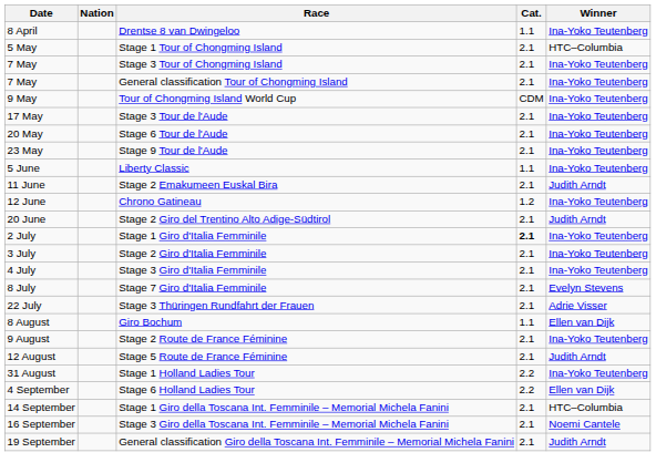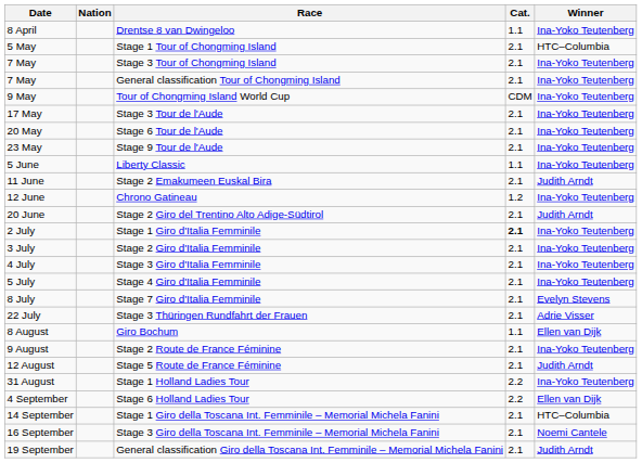 <table class="wikitable sortable">
 <tr>
 <th>Date</th>
 <th>Nation</th>
 <th>Race</th>
 <th>Cat.</th>
 <th>Winner</th>
 </tr>
 <tr>
 <td>8 April</td>
 <td></td>
 <td><a href='#'>Drentse 8 van Dwingeloo</a></td>
 <td>1.1</td>
 <td> <a href='#'>Ina-Yoko Teutenberg</a></td>
 </tr>
 <tr>
 <td>5 May</td>
 <td></td>
 <td>Stage 1 <a href='#'>Tour of Chongming Island</a></td>
 <td>2.1</td>
 <td>HTC–Columbia</td>
 </tr>
 <tr>
 <td>7 May</td>
 <td></td>
 <td>Stage 3 <a href='#'>Tour of Chongming Island</a></td>
 <td>2.1</td>
 <td> <a href='#'>Ina-Yoko Teutenberg</a></td>
 </tr>
 <tr>
 <td>7 May</td>
 <td></td>
 <td>General classification <a href='#'>Tour of Chongming Island</a></td>
 <td>2.1</td>
 <td> <a href='#'>Ina-Yoko Teutenberg</a></td>
 </tr>
 <tr>
 <td>9 May</td>
 <td></td>
 <td><a href='#'>Tour of Chongming Island</a> World Cup</td>
 <td>CDM</td>
 <td> <a href='#'>Ina-Yoko Teutenberg</a></td>
 </tr>
 <tr>
 <td>17 May</td>
 <td></td>
 <td>Stage 3 <a href='#'>Tour de l'Aude</a></td>
 <td>2.1</td>
 <td> <a href='#'>Ina-Yoko Teutenberg</a></td>
 </tr>
 <tr>
 <td>20 May</td>
 <td></td>
 <td>Stage 6 <a href='#'>Tour de l'Aude</a></td>
 <td>2.1</td>
 <td> <a href='#'>Ina-Yoko Teutenberg</a></td>
 </tr>
 <tr>
 <td>23 May</td>
 <td></td>
 <td>Stage 9 <a href='#'>Tour de l'Aude</a></td>
 <td>2.1</td>
 <td> <a href='#'>Ina-Yoko Teutenberg</a></td>
 </tr>
 <tr>
 <td>5 June</td>
 <td></td>
 <td><a href='#'>Liberty Classic</a></td>
 <td>1.1</td>
 <td> <a href='#'>Ina-Yoko Teutenberg</a></td>
 </tr>
 <tr>
 <td>11 June</td>
 <td></td>
 <td>Stage 2 <a href='#'>Emakumeen Euskal Bira</a></td>
 <td>2.1</td>
 <td> <a href='#'>Judith Arndt</a></td>
 </tr>
 <tr>
 <td>12 June</td>
 <td></td>
 <td><a href='#'>Chrono Gatineau</a></td>
 <td>1.2</td>
 <td> <a href='#'>Ina-Yoko Teutenberg</a></td>
 </tr>
 <tr>
 <td>20 June</td>
 <td></td>
 <td>Stage 2 <a href='#'>Giro del Trentino Alto Adige-Südtirol</a></td>
 <td>2.1</td>
 <td> <a href='#'>Judith Arndt</a></td>
 </tr>
 <tr>
 <td>2 July</td>
 <td></td>
 <td>Stage 1 <a href='#'>Giro d'Italia Femminile</a></td>
 <td><strong>2.1</strong></td>
 <td> <a href='#'>Ina-Yoko Teutenberg</a></td>
 </tr>
 <tr>
 <td>3 July</td>
 <td></td>
 <td>Stage 2 <a href='#'>Giro d'Italia Femminile</a></td>
 <td>2.1</td>
 <td> <a href='#'>Ina-Yoko Teutenberg</a></td>
 </tr>
 <tr>
 <td>4 July</td>
 <td></td>
 <td>Stage 3 <a href='#'>Giro d'Italia Femminile</a></td>
 <td>2.1</td>
 <td> <a href='#'>Ina-Yoko Teutenberg</a></td>
 </tr>
 <tr>
+<td>5 July</td>
+<td></td>
+<td>Stage 4 <a href='#'>Giro d'Italia Femminile</a></td>
+<td>2.1</td>
+<td> <a href='#'>Ina-Yoko Teutenberg</a></td>
+</tr>
+<tr>
 <td>8 July</td>
 <td></td>
 <td>Stage 7 <a href='#'>Giro d'Italia Femminile</a></td>
 <td>2.1</td>
 <td> <a href='#'>Evelyn Stevens</a></td>
 </tr>
 <tr>
 <td>22 July</td>
 <td></td>
 <td>Stage 3 <a href='#'>Thüringen Rundfahrt der Frauen</a></td>
 <td>2.1</td>
 <td> <a href='#'>Adrie Visser</a></td>
 </tr>
 <tr>
 <td>8 August</td>
 <td></td>
 <td><a href='#'>Giro Bochum</a></td>
 <td>1.1</td>
 <td> <a href='#'>Ellen van Dijk</a></td>
 </tr>
 <tr>
 <td>9 August</td>
 <td></td>
 <td>Stage 2 <a href='#'>Route de France Féminine</a></td>
 <td>2.1</td>
 <td> <a href='#'>Ina-Yoko Teutenberg</a></td>
 </tr>
 <tr>
 <td>12 August</td>
 <td></td>
 <td>Stage 5 <a href='#'>Route de France Féminine</a></td>
 <td>2.1</td>
 <td> <a href='#'>Judith Arndt</a></td>
 </tr>
 <tr>
 <td>31 August</td>
 <td></td>
 <td>Stage 1 <a href='#'>Holland Ladies Tour</a></td>
 <td>2.2</td>
 <td> <a href='#'>Ina-Yoko Teutenberg</a></td>
 </tr>
 <tr>
 <td>4 September</td>
 <td></td>
 <td>Stage 6 <a href='#'>Holland Ladies Tour</a></td>
 <td>2.2</td>
 <td> <a href='#'>Ellen van Dijk</a></td>
 </tr>
 <tr>
 <td>14 September</td>
 <td></td>
 <td>Stage 1 <a href='#'>Giro della Toscana Int. Femminile – Memorial Michela Fanini</a></td>
 <td>2.1</td>
 <td>HTC–Columbia</td>
 </tr>
 <tr>
 <td>16 September</td>
 <td></td>
 <td>Stage 3 <a href='#'>Giro della Toscana Int. Femminile – Memorial Michela Fanini</a></td>
 <td>2.1</td>
 <td> <a href='#'>Noemi Cantele</a></td>
 </tr>
 <tr>
 <td>19 September</td>
 <td></td>
 <td>General classification <a href='#'>Giro della Toscana Int. Femminile – Memorial Michela Fanini</a></td>
 <td>2.1</td>
 <td> <a href='#'>Judith Arndt</a></td>
 </tr>
 </table>
